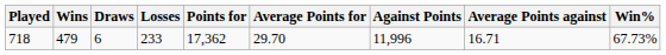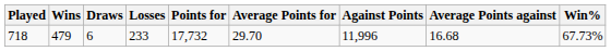 <table class="wikitable">
 <tr>
 <th>Played</th>
 <th>Wins</th>
 <th>Draws</th>
 <th>Losses</th>
 <th>Points for</th>
 <th>Average Points for</th>
 <th>Against Points</th>
 <th>Average Points against</th>
 <th>Win%</th>
 </tr>
 <tr>
 <td>718</td>
 <td>479</td>
 <td>6</td>
 <td>233</td>
-<td>17,362</td>
+<td>17,732</td>
 <td>29.70</td>
 <td>11,996</td>
-<td>16.71</td>
+<td>16.68</td>
 <td>67.73%</td>
 </tr>
 </table>
